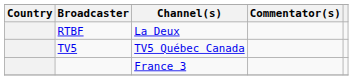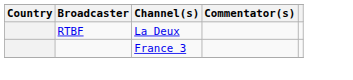 <table class="wikitable plainrowheaders sticky-header">
 <tr>
 </tr>
 <tr>
 <th scope="col">Country</th>
 <th scope="col">Broadcaster</th>
 <th scope="col">Channel(s)</th>
 <th scope="col">Commentator(s)</th>
 <th scope="col"></th>
 </tr>
 <tr>
 <th scope="row"></th>
 <td><a href='#'>RTBF</a></td>
 <td><a href='#'>La Deux</a></td>
 <td></td>
 <td style="text-align:center"></td>
 </tr>
 <tr>
 <th scope="row"></th>
-<td><a href='#'>TV5</a></td>
-<td><a href='#'>TV5 Québec Canada</a></td>
-<td></td>
-<td style="text-align:center"></td>
-</tr>
-<tr>
-<th scope="row"></th>
 <td></td>
 <td><a href='#'>France 3</a></td>
 <td></td>
 <td style="text-align:center"></td>
 </tr>
 <tr>
 </tr>
 </table>
